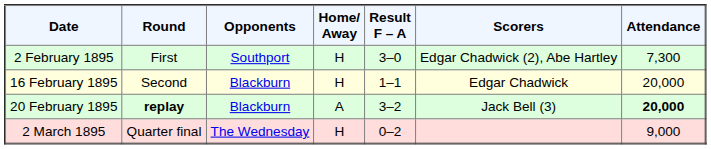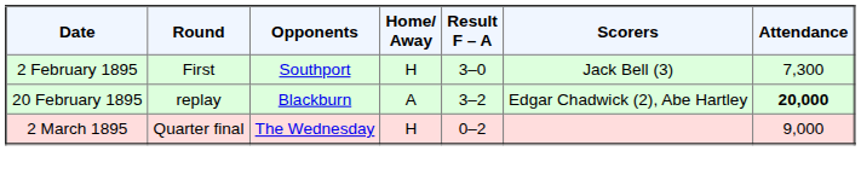 <table border="2" cellpadding="4" style="border-collapse:collapse; text-align:center; font-size:smaller;">
 <tr style="background:#f0f6ff;">
 <th><strong>Date</strong></th>
 <th><strong>Round</strong></th>
 <th><strong>Opponents</strong></th>
 <th><strong>Home/<br>Away</strong></th>
 <th><strong>Result<br>F – A</strong></th>
 <th><strong>Scorers</strong></th>
 <th><strong>Attendance</strong></th>
 </tr>
 <tr bgcolor="#ddffdd">
 <td>2 February 1895</td>
 <td>First</td>
 <td><a href='#'>Southport</a></td>
 <td>H</td>
 <td>3–0</td>
-<td>Edgar Chadwick (2), Abe Hartley</td>
+<td>Jack Bell (3)</td>
 <td>7,300</td>
-</tr>
-<tr bgcolor="#ffffdd">
-<td>16 February 1895</td>
-<td>Second</td>
-<td><a href='#'>Blackburn</a></td>
-<td>H</td>
-<td>1–1</td>
-<td>Edgar Chadwick</td>
-<td>20,000</td>
 </tr>
 <tr bgcolor="#ddffdd">
 <td>20 February 1895</td>
-<td><strong>replay</strong></td>
+<td>replay</td>
 <td><a href='#'>Blackburn</a></td>
 <td>A</td>
 <td>3–2</td>
-<td>Jack Bell (3)</td>
+<td>Edgar Chadwick (2), Abe Hartley</td>
 <td><strong>20,000</strong></td>
 </tr>
 <tr bgcolor="#ffdddd">
 <td>2 March 1895</td>
 <td>Quarter final</td>
 <td><a href='#'>The Wednesday</a></td>
 <td>H</td>
 <td>0–2</td>
 <td></td>
 <td>9,000</td>
 </tr>
 </table>
